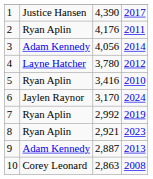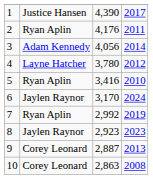 <table class="wikitable">
 <tr>
 </tr>
 <tr>
 <td>1</td>
 <td>Justice Hansen</td>
 <td><abbr>4,390</abbr></td>
 <td><a href='#'>2017</a></td>
 </tr>
 <tr>
 <td>2</td>
 <td>Ryan Aplin</td>
 <td><abbr>4,176</abbr></td>
 <td><a href='#'>2011</a></td>
 </tr>
 <tr>
 <td>3</td>
 <td><a href='#'>Adam Kennedy</a></td>
 <td><abbr>4,056</abbr></td>
 <td><a href='#'>2014</a></td>
 </tr>
 <tr>
 <td>4</td>
 <td><a href='#'>Layne Hatcher</a></td>
 <td><abbr>3,780</abbr></td>
 <td><a href='#'>2012</a></td>
 </tr>
 <tr>
 <td>5</td>
 <td>Ryan Aplin</td>
 <td><abbr>3,416</abbr></td>
 <td><a href='#'>2010</a></td>
 </tr>
 <tr>
 <td>6</td>
 <td>Jaylen Raynor</td>
 <td><abbr>3,170</abbr></td>
 <td><a href='#'>2024</a></td>
 </tr>
 <tr>
 <td>7</td>
 <td>Ryan Aplin</td>
 <td><abbr>2,992</abbr></td>
 <td><a href='#'>2019</a></td>
 </tr>
 <tr>
 <td>8</td>
-<td>Ryan Aplin</td>
-<td><abbr>2,921</abbr></td>
+<td>Jaylen Raynor</td>
+<td><abbr>2,923</abbr></td>
 <td><a href='#'>2023</a></td>
 </tr>
 <tr>
 <td>9</td>
-<td><a href='#'>Adam Kennedy</a></td>
+<td>Corey Leonard</td>
 <td><abbr>2,887</abbr></td>
 <td><a href='#'>2013</a></td>
 </tr>
 <tr>
 <td>10</td>
 <td>Corey Leonard</td>
 <td><abbr>2,863</abbr></td>
 <td><a href='#'>2008</a></td>
 </tr>
 </table>
